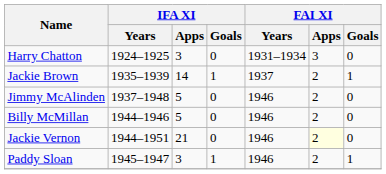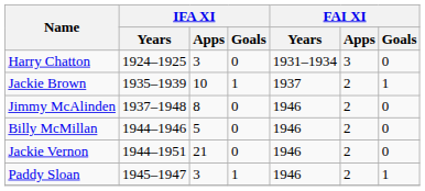 <table class="wikitable">
 <tr>
 <th rowspan=2>Name</th>
 <th colspan=3> <a href='#'>IFA XI</a></th>
 <th colspan=3> <a href='#'>FAI XI</a></th>
 </tr>
 <tr>
 <th>Years</th>
 <th>Apps</th>
 <th>Goals</th>
 <th>Years</th>
 <th>Apps</th>
 <th>Goals</th>
 </tr>
 <tr>
 <td><a href='#'>Harry Chatton</a></td>
 <td>1924–1925</td>
 <td>3</td>
 <td>0</td>
 <td>1931–1934</td>
 <td>3</td>
 <td>0</td>
 </tr>
 <tr>
 <td><a href='#'>Jackie Brown</a></td>
 <td>1935–1939</td>
-<td>14</td>
+<td>10</td>
 <td>1</td>
 <td>1937</td>
 <td>2</td>
 <td>1</td>
 </tr>
 <tr>
 <td><a href='#'>Jimmy McAlinden</a></td>
 <td>1937–1948</td>
-<td>5</td>
+<td>8</td>
 <td>0</td>
 <td>1946</td>
 <td>2</td>
 <td>0</td>
 </tr>
 <tr>
 <td><a href='#'>Billy McMillan</a></td>
 <td>1944–1946</td>
 <td>5</td>
 <td>0</td>
 <td>1946</td>
 <td>2</td>
 <td>0</td>
 </tr>
 <tr>
 <td><a href='#'>Jackie Vernon</a></td>
 <td>1944–1951</td>
 <td>21</td>
 <td>0</td>
 <td>1946</td>
-<td style="background: lightyellow;">2</td>
+<td>2</td>
 <td>0</td>
 </tr>
 <tr>
 <td><a href='#'>Paddy Sloan</a></td>
 <td>1945–1947</td>
 <td>3</td>
 <td>1</td>
 <td>1946</td>
 <td>2</td>
 <td>1</td>
 </tr>
 <tr>
 </tr>
 </table>
